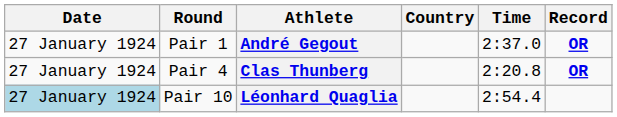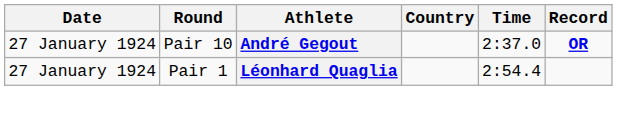 <table class="wikitable plainrowheaders" style="text-align:center">
 <tr>
 <th>Date</th>
 <th>Round</th>
 <th>Athlete</th>
 <th>Country</th>
 <th>Time</th>
 <th>Record</th>
 </tr>
 <tr>
 <td>27 January 1924</td>
-<td>Pair 1</td>
+<td>Pair 10</td>
 <th scope=row style=text-align:left;><a href='#'>André Gegout</a></th>
 <td align=left></td>
 <td>2:37.0</td>
 <td><strong><a href='#'>OR</a></strong></td>
 </tr>
 <tr>
 <td>27 January 1924</td>
-<td>Pair 4</td>
-<th scope=row style=text-align:left;><a href='#'>Clas Thunberg</a></th>
-<td align=left></td>
-<td>2:20.8</td>
-<td><strong><a href='#'>OR</a></strong></td>
-</tr>
-<tr>
-<td style="background: lightblue;">27 January 1924</td>
-<td>Pair 10</td>
+<td>Pair 1</td>
 <th scope=row style=text-align:left;><a href='#'>Léonhard Quaglia</a></th>
 <td align=left></td>
 <td>2:54.4</td>
 <td></td>
 </tr>
 </table>
